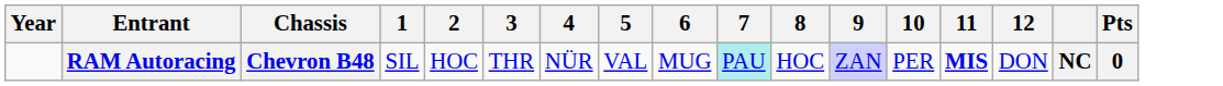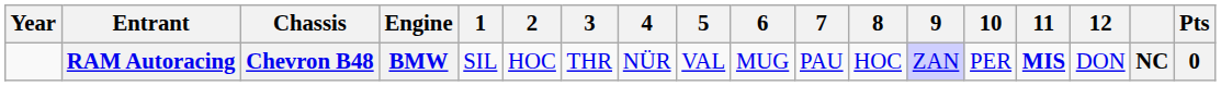 <table class="wikitable" style="text-align:center; font-size:90%">
 <tr>
 <th>Year</th>
 <th>Entrant</th>
 <th>Chassis</th>
+<th>Engine</th>
 <th>1</th>
 <th>2</th>
 <th>3</th>
 <th>4</th>
 <th>5</th>
 <th>6</th>
 <th>7</th>
 <th>8</th>
 <th>9</th>
 <th>10</th>
 <th>11</th>
 <th>12</th>
 <th></th>
 <th>Pts</th>
 </tr>
 <tr>
 <td></td>
 <th><a href='#'>RAM Autoracing</a></th>
 <th><a href='#'>Chevron B48</a></th>
+<th><a href='#'>BMW</a></th>
 <td><a href='#'>SIL</a></td>
 <td><a href='#'>HOC</a></td>
 <td><a href='#'>THR</a></td>
 <td><a href='#'>NÜR</a></td>
 <td><a href='#'>VAL</a></td>
 <td><a href='#'>MUG</a></td>
-<td style="background: paleturquoise;"><a href='#'>PAU</a></td>
+<td><a href='#'>PAU</a></td>
 <td><a href='#'>HOC</a></td>
 <td style="background:#CFCFFF;"><a href='#'>ZAN</a><br></td>
 <td><a href='#'>PER</a></td>
 <td><strong><a href='#'>MIS</a></strong></td>
 <td><a href='#'>DON</a></td>
 <th>NC</th>
 <th>0</th>
 </tr>
 </table>
